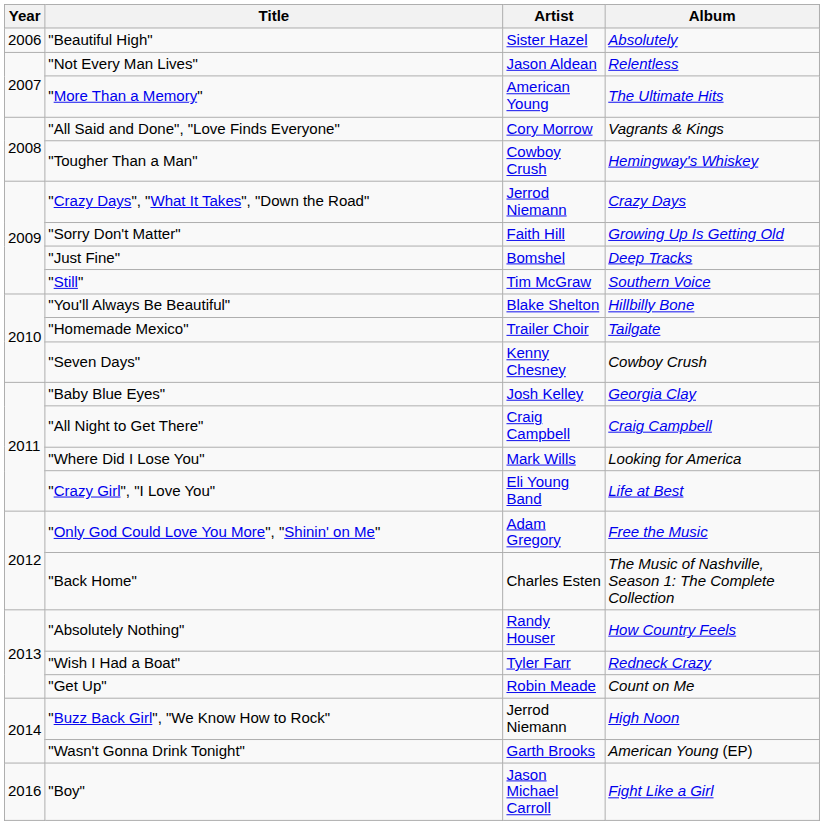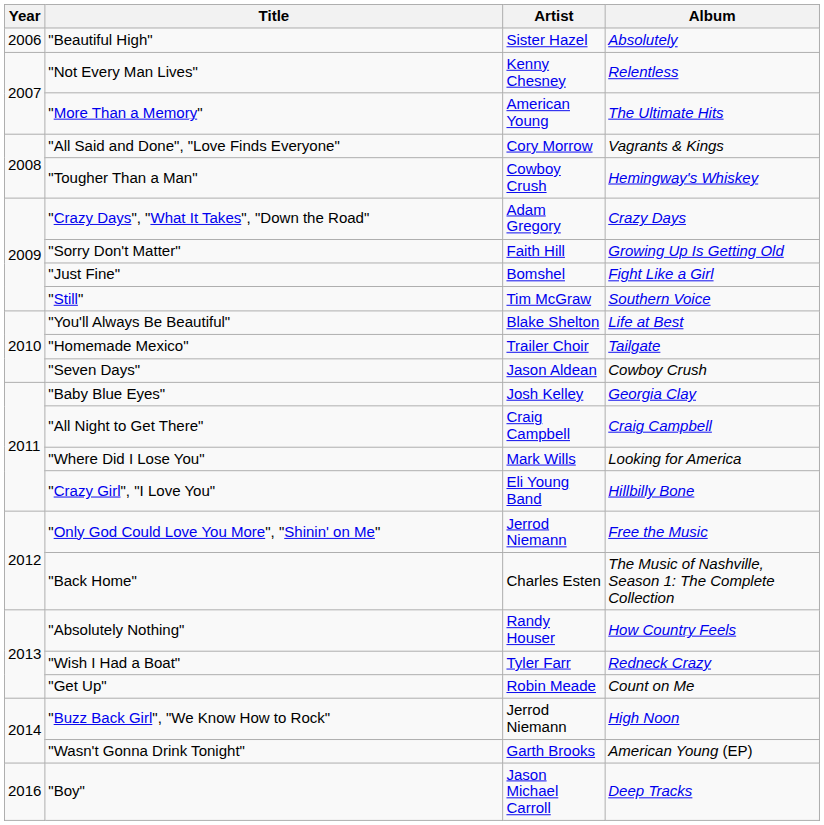 <table class="wikitable plainrowheaders">
 <tr>
 <th>Year</th>
 <th style="width:30em;">Title</th>
 <th>Artist</th>
 <th>Album</th>
 </tr>
 <tr>
 <td>2006</td>
 <td>"Beautiful High"</td>
 <td><a href='#'>Sister Hazel</a></td>
 <td><em><a href='#'>Absolutely</a></em></td>
 </tr>
 <tr>
 <td rowspan=2>2007</td>
 <td>"Not Every Man Lives"</td>
-<td><a href='#'>Jason Aldean</a></td>
+<td><a href='#'>Kenny Chesney</a></td>
 <td><em><a href='#'>Relentless</a></em></td>
 </tr>
 <tr>
 <td>"<a href='#'>More Than a Memory</a>"</td>
 <td><a href='#'>American Young</a></td>
 <td><em><a href='#'>The Ultimate Hits</a></em></td>
 </tr>
 <tr>
 <td rowspan=2>2008</td>
 <td>"All Said and Done", "Love Finds Everyone"</td>
 <td><a href='#'>Cory Morrow</a></td>
 <td><em>Vagrants & Kings</em></td>
 </tr>
 <tr>
 <td>"Tougher Than a Man"</td>
 <td><a href='#'>Cowboy Crush</a></td>
 <td><em><a href='#'>Hemingway's Whiskey</a></em></td>
 </tr>
 <tr>
 <td rowspan=4>2009</td>
 <td>"<a href='#'>Crazy Days</a>", "<a href='#'>What It Takes</a>", "Down the Road"</td>
-<td><a href='#'>Jerrod Niemann</a></td>
+<td><a href='#'>Adam Gregory</a></td>
 <td><em><a href='#'>Crazy Days</a></em></td>
 </tr>
 <tr>
 <td>"Sorry Don't Matter"</td>
 <td><a href='#'>Faith Hill</a></td>
 <td><em><a href='#'>Growing Up Is Getting Old</a></em></td>
 </tr>
 <tr>
 <td>"Just Fine"</td>
 <td><a href='#'>Bomshel</a></td>
-<td><em><a href='#'>Deep Tracks</a></em></td>
+<td><em><a href='#'>Fight Like a Girl</a></em></td>
 </tr>
 <tr>
 <td>"<a href='#'>Still</a>"</td>
 <td><a href='#'>Tim McGraw</a></td>
 <td><em><a href='#'>Southern Voice</a></em></td>
 </tr>
 <tr>
 <td rowspan=3>2010</td>
 <td>"You'll Always Be Beautiful"</td>
 <td><a href='#'>Blake Shelton</a></td>
-<td><em><a href='#'>Hillbilly Bone</a></em></td>
+<td><em><a href='#'>Life at Best</a></em></td>
 </tr>
 <tr>
 <td>"Homemade Mexico"</td>
 <td><a href='#'>Trailer Choir</a></td>
 <td><em><a href='#'>Tailgate</a></em></td>
 </tr>
 <tr>
 <td>"Seven Days"</td>
-<td><a href='#'>Kenny Chesney</a></td>
+<td><a href='#'>Jason Aldean</a></td>
 <td><em>Cowboy Crush</em></td>
 </tr>
 <tr>
 <td rowspan=4>2011</td>
 <td>"Baby Blue Eyes"</td>
 <td><a href='#'>Josh Kelley</a></td>
 <td><em><a href='#'>Georgia Clay</a></em></td>
 </tr>
 <tr>
 <td>"All Night to Get There"</td>
 <td><a href='#'>Craig Campbell</a></td>
 <td><em><a href='#'>Craig Campbell</a></em></td>
 </tr>
 <tr>
 <td>"Where Did I Lose You"</td>
 <td><a href='#'>Mark Wills</a></td>
 <td><em>Looking for America</em></td>
 </tr>
 <tr>
 <td>"<a href='#'>Crazy Girl</a>", "I Love You"</td>
 <td><a href='#'>Eli Young Band</a></td>
-<td><em><a href='#'>Life at Best</a></em></td>
+<td><em><a href='#'>Hillbilly Bone</a></em></td>
 </tr>
 <tr>
 <td rowspan=2>2012</td>
 <td>"<a href='#'>Only God Could Love You More</a>", "<a href='#'>Shinin' on Me</a>"</td>
-<td><a href='#'>Adam Gregory</a></td>
+<td><a href='#'>Jerrod Niemann</a></td>
 <td><em><a href='#'>Free the Music</a></em></td>
 </tr>
 <tr>
 <td>"Back Home"</td>
 <td>Charles Esten</td>
 <td><em>The Music of Nashville, Season 1: The Complete Collection</em></td>
 </tr>
 <tr>
 <td rowspan="3">2013</td>
 <td>"Absolutely Nothing"</td>
 <td><a href='#'>Randy Houser</a></td>
 <td><em><a href='#'>How Country Feels</a></em></td>
 </tr>
 <tr>
 <td>"Wish I Had a Boat"</td>
 <td><a href='#'>Tyler Farr</a></td>
 <td><em><a href='#'>Redneck Crazy</a></em></td>
 </tr>
 <tr>
 <td>"Get Up"</td>
 <td><a href='#'>Robin Meade</a></td>
 <td><em>Count on Me</em></td>
 </tr>
 <tr>
 <td rowspan="2">2014</td>
 <td>"<a href='#'>Buzz Back Girl</a>", "We Know How to Rock"</td>
 <td>Jerrod Niemann</td>
 <td><em><a href='#'>High Noon</a></em></td>
 </tr>
 <tr>
 <td>"Wasn't Gonna Drink Tonight"</td>
 <td><a href='#'>Garth Brooks</a></td>
 <td><em>American Young</em> (EP)</td>
 </tr>
 <tr>
 <td>2016</td>
 <td>"Boy"</td>
 <td><a href='#'>Jason Michael Carroll</a></td>
-<td><em><a href='#'>Fight Like a Girl</a></em></td>
+<td><em><a href='#'>Deep Tracks</a></em></td>
 </tr>
 </table>
